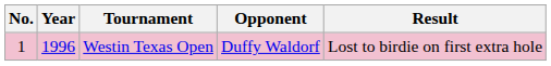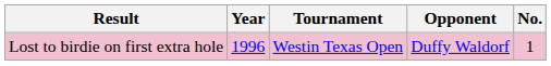 <table class="wikitable" style="font-size:95%;">
 <tr>
-<th>No.</th>
+<th>Result</th>
 <th>Year</th>
 <th>Tournament</th>
 <th>Opponent</th>
-<th>Result</th>
+<th>No.</th>
 </tr>
 <tr style="background:#F2C1D1;">
-<td align=center>1</td>
+<td>Lost to birdie on first extra hole</td>
 <td><a href='#'>1996</a></td>
 <td><a href='#'>Westin Texas Open</a></td>
 <td> <a href='#'>Duffy Waldorf</a></td>
-<td>Lost to birdie on first extra hole</td>
+<td align=center>1</td>
 </tr>
 </table>
